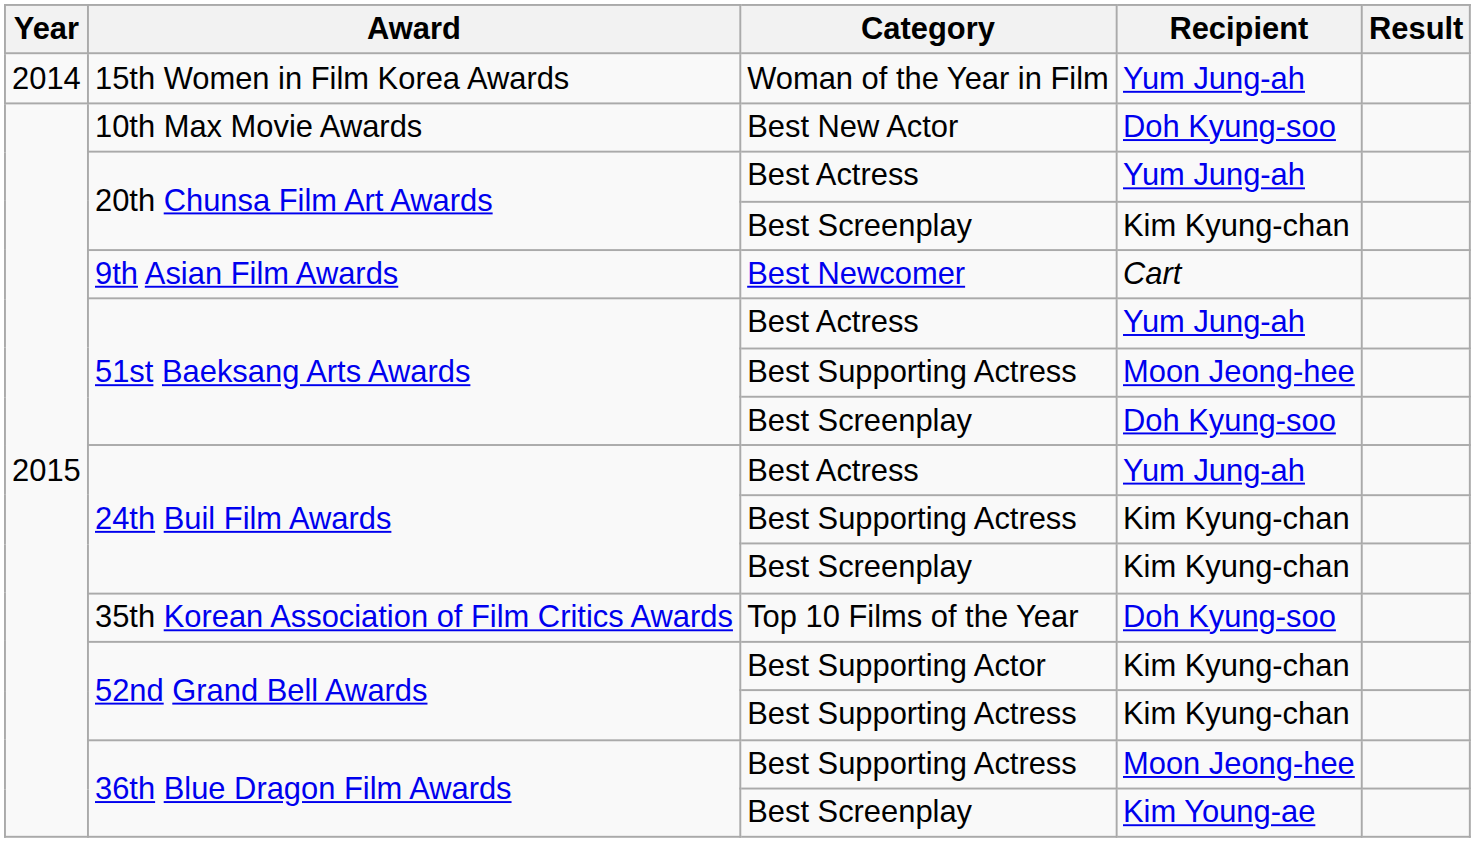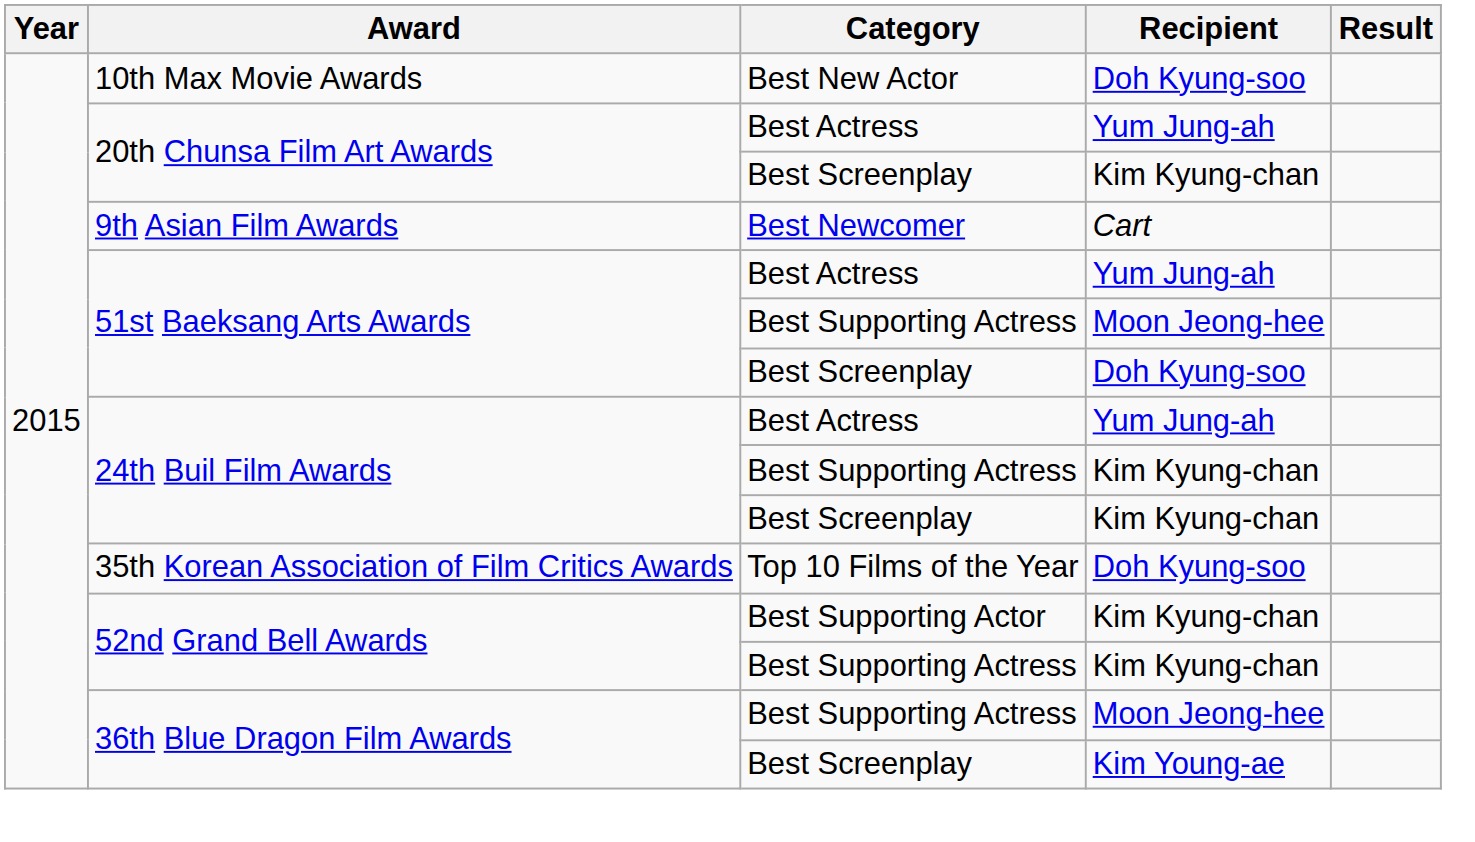 <table class="wikitable">
 <tr>
 <th>Year</th>
 <th>Award</th>
 <th>Category</th>
 <th>Recipient</th>
 <th>Result</th>
-</tr>
-<tr>
-<td>2014</td>
-<td>15th Women in Film Korea Awards</td>
-<td>Woman of the Year in Film </td>
-<td><a href='#'>Yum Jung-ah</a></td>
-<td></td>
 </tr>
 <tr>
 <td rowspan=15>2015</td>
 <td>10th Max Movie Awards</td>
 <td>Best New Actor</td>
 <td><a href='#'>Doh Kyung-soo</a></td>
 <td></td>
 </tr>
 <tr>
 <td rowspan=2>20th <a href='#'>Chunsa Film Art Awards</a></td>
 <td>Best Actress</td>
 <td><a href='#'>Yum Jung-ah</a></td>
 <td></td>
 </tr>
 <tr>
 <td>Best Screenplay</td>
 <td>Kim Kyung-chan</td>
 <td></td>
 </tr>
 <tr>
 <td><a href='#'>9th</a> <a href='#'>Asian Film Awards</a></td>
 <td><a href='#'>Best Newcomer</a></td>
 <td><em>Cart</em></td>
 <td></td>
 </tr>
 <tr>
 <td rowspan=3><a href='#'>51st</a> <a href='#'>Baeksang Arts Awards</a></td>
 <td>Best Actress</td>
 <td><a href='#'>Yum Jung-ah</a></td>
 <td></td>
 </tr>
 <tr>
 <td>Best Supporting Actress</td>
 <td><a href='#'>Moon Jeong-hee</a></td>
 <td></td>
 </tr>
 <tr>
 <td>Best Screenplay</td>
 <td><a href='#'>Doh Kyung-soo</a></td>
 <td></td>
 </tr>
 <tr>
 <td rowspan=3><a href='#'>24th</a> <a href='#'>Buil Film Awards</a></td>
 <td>Best Actress</td>
 <td><a href='#'>Yum Jung-ah</a></td>
 <td></td>
 </tr>
 <tr>
 <td>Best Supporting Actress</td>
 <td>Kim Kyung-chan</td>
 <td></td>
 </tr>
 <tr>
 <td>Best Screenplay</td>
 <td>Kim Kyung-chan</td>
 <td></td>
 </tr>
 <tr>
 <td>35th <a href='#'>Korean Association of Film Critics Awards</a></td>
 <td>Top 10 Films of the Year</td>
 <td><a href='#'>Doh Kyung-soo</a></td>
 <td></td>
 </tr>
 <tr>
 <td rowspan=2><a href='#'>52nd</a> <a href='#'>Grand Bell Awards</a></td>
 <td>Best Supporting Actor</td>
 <td>Kim Kyung-chan</td>
 <td></td>
 </tr>
 <tr>
 <td>Best Supporting Actress</td>
 <td>Kim Kyung-chan</td>
 <td></td>
 </tr>
 <tr>
 <td rowspan=2><a href='#'>36th</a> <a href='#'>Blue Dragon Film Awards</a></td>
 <td>Best Supporting Actress</td>
 <td><a href='#'>Moon Jeong-hee</a></td>
 <td></td>
 </tr>
 <tr>
 <td>Best Screenplay</td>
 <td><a href='#'>Kim Young-ae</a></td>
 <td></td>
 </tr>
 </table>
